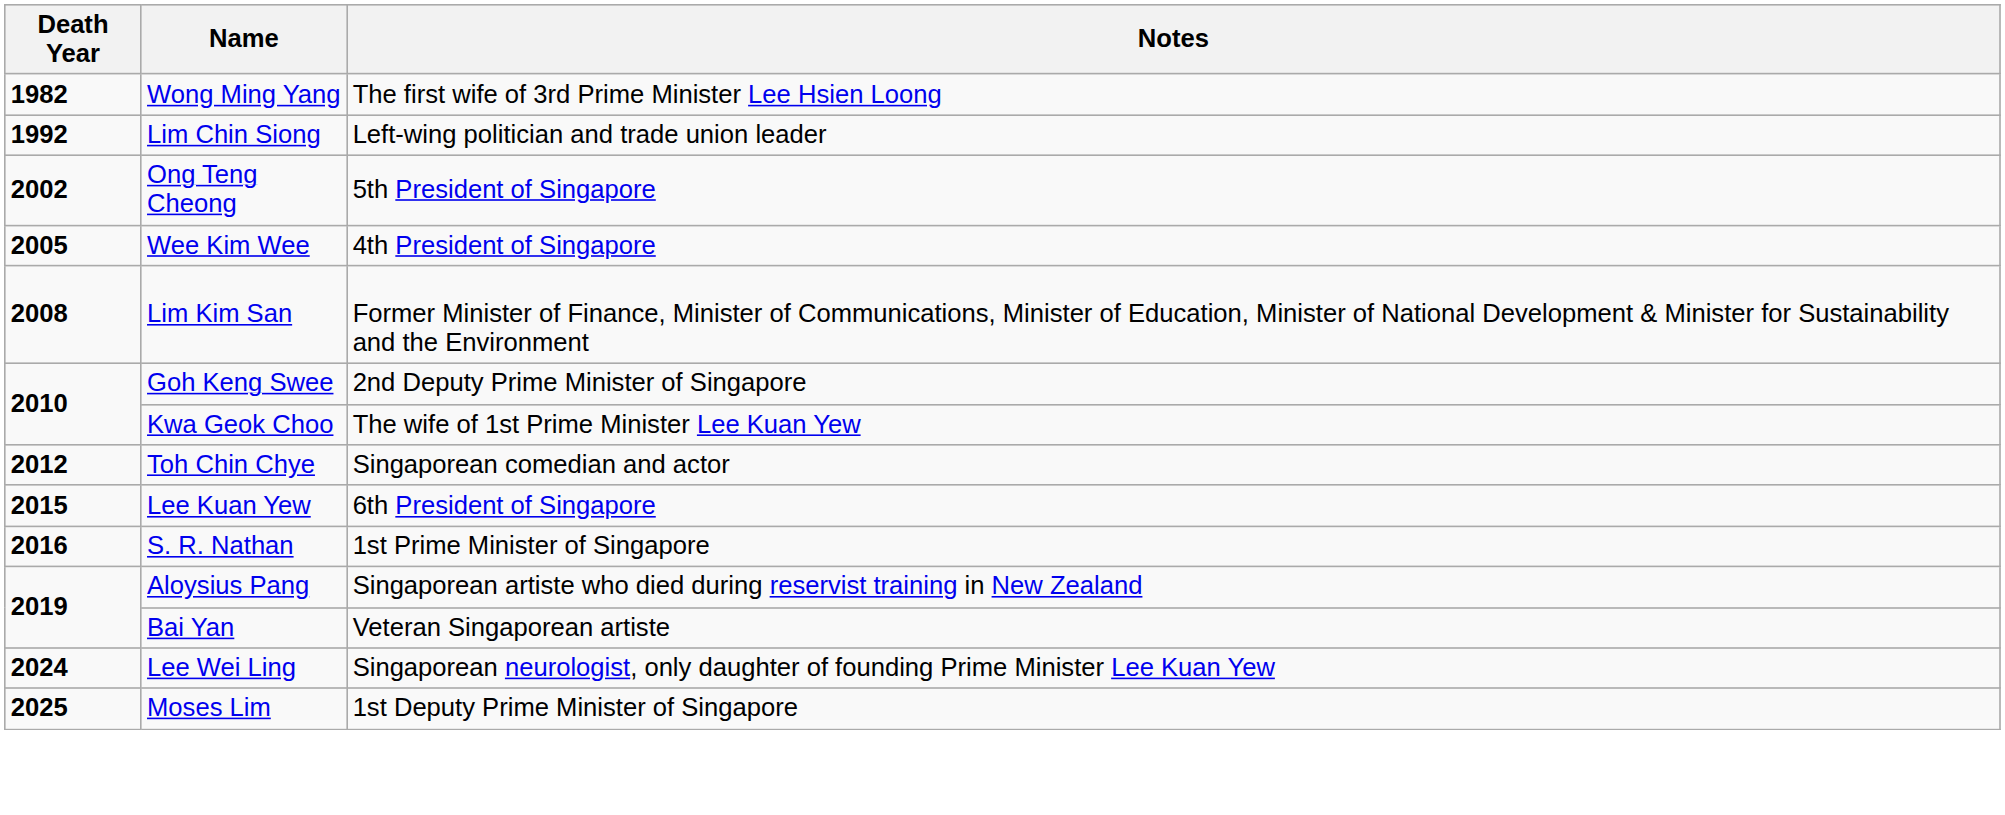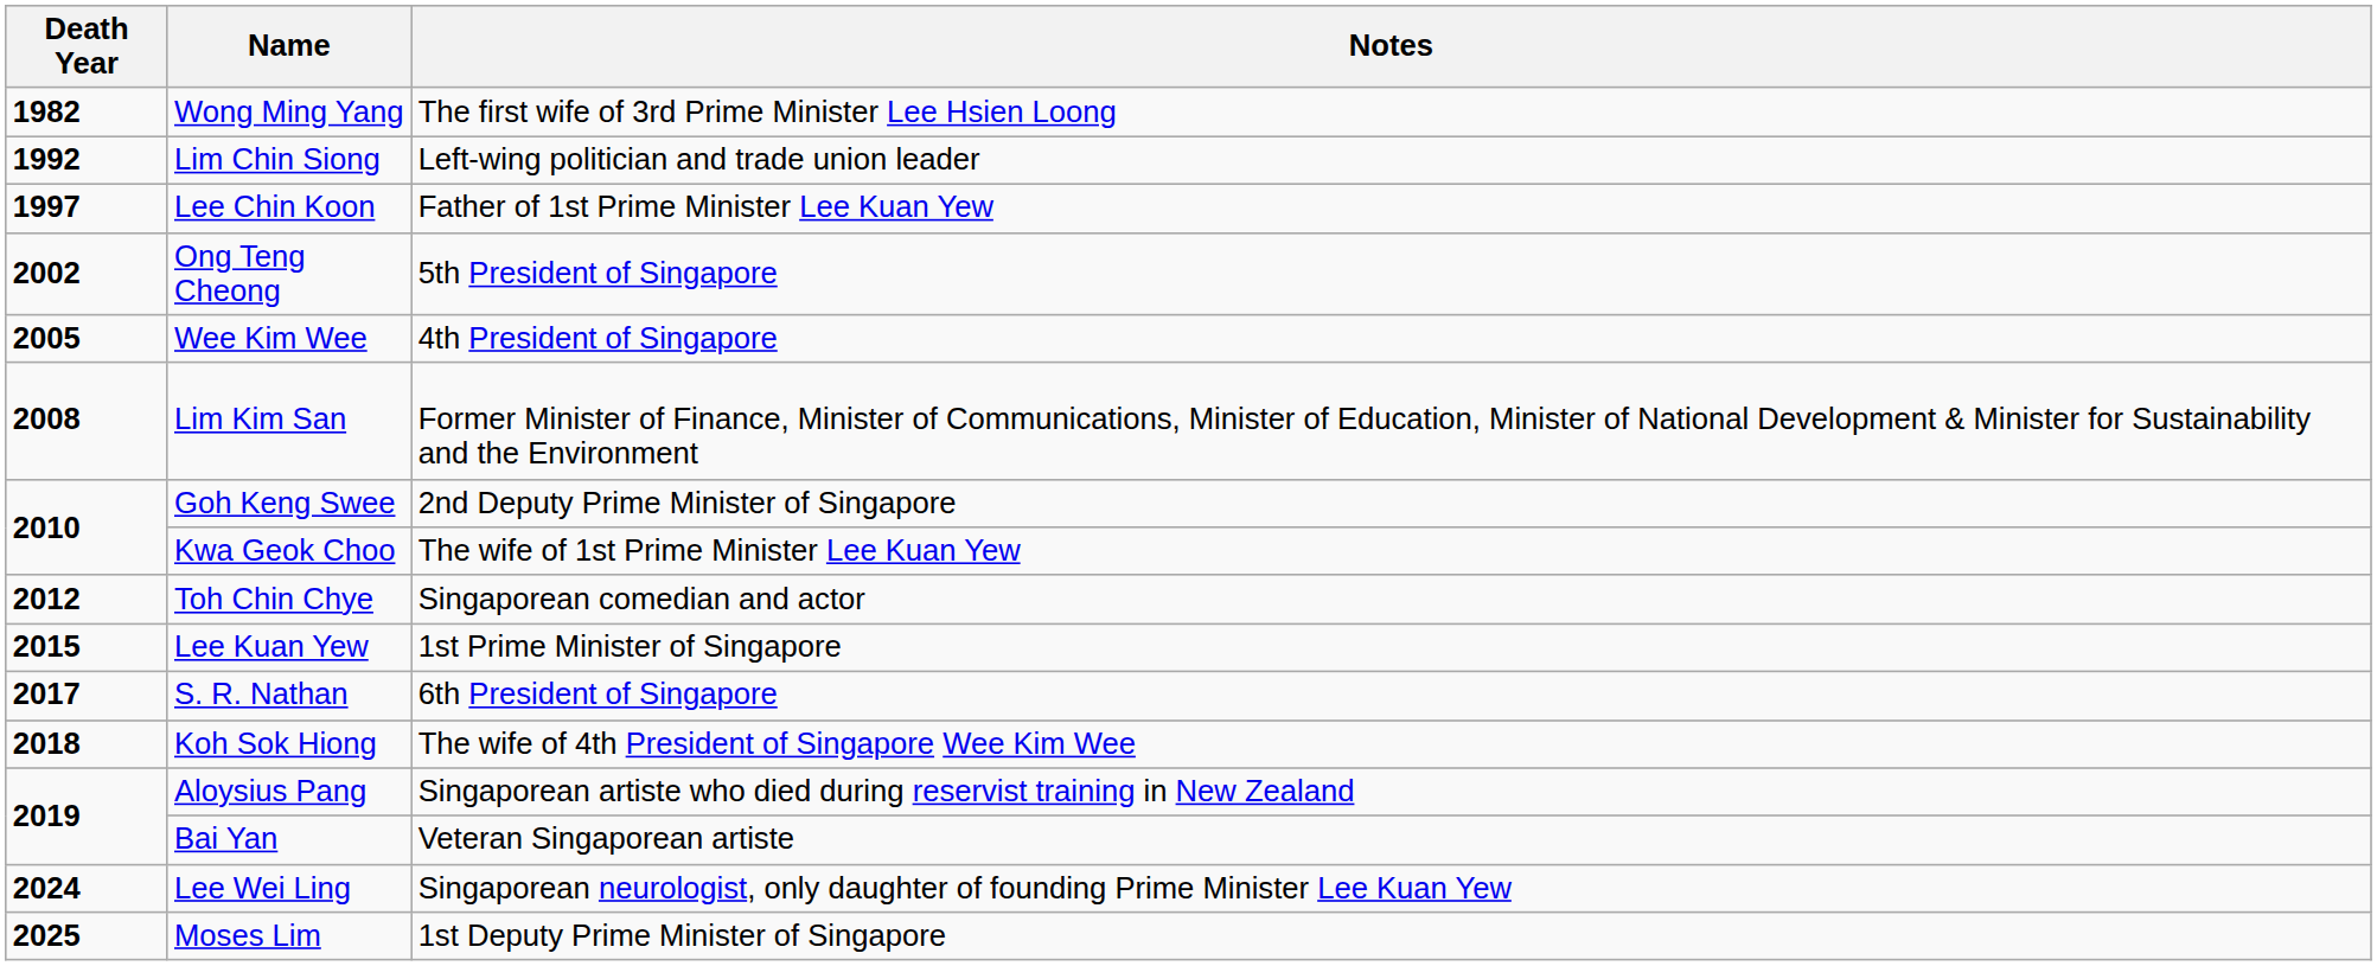 <table class="wikitable">
 <tr>
 <th>Death Year</th>
 <th>Name</th>
 <th>Notes</th>
 </tr>
 <tr>
 <td><strong>1982</strong></td>
 <td><a href='#'>Wong Ming Yang</a></td>
 <td>The first wife of 3rd Prime Minister <a href='#'>Lee Hsien Loong</a></td>
 </tr>
 <tr>
 <td><strong>1992</strong></td>
 <td><a href='#'>Lim Chin Siong</a></td>
 <td>Left-wing politician and trade union leader</td>
+</tr>
+<tr>
+<td><strong>1997</strong></td>
+<td><a href='#'>Lee Chin Koon</a></td>
+<td>Father of 1st Prime Minister <a href='#'>Lee Kuan Yew</a></td>
 </tr>
 <tr>
 <td><strong>2002</strong></td>
 <td><a href='#'>Ong Teng Cheong</a></td>
 <td>5th <a href='#'>President of Singapore</a></td>
 </tr>
 <tr>
 <td><strong>2005</strong></td>
 <td><a href='#'>Wee Kim Wee</a></td>
 <td>4th <a href='#'>President of Singapore</a></td>
 </tr>
 <tr>
 <td><strong>2008</strong></td>
 <td><a href='#'>Lim Kim San</a></td>
 <td><br>Former Minister of Finance, Minister of Communications, Minister of Education, Minister of National Development & Minister for Sustainability and the Environment</td>
 </tr>
 <tr>
 <td rowspan="2"><strong>2010</strong></td>
 <td><a href='#'>Goh Keng Swee</a></td>
 <td>2nd Deputy Prime Minister of Singapore</td>
 </tr>
 <tr>
 <td><a href='#'>Kwa Geok Choo</a></td>
 <td>The wife of 1st Prime Minister <a href='#'>Lee Kuan Yew</a></td>
 </tr>
 <tr>
 <td><strong>2012</strong></td>
 <td><a href='#'>Toh Chin Chye</a></td>
 <td>Singaporean comedian and actor </td>
 </tr>
 <tr>
 <td><strong>2015</strong></td>
 <td><a href='#'>Lee Kuan Yew</a></td>
+<td>1st Prime Minister of Singapore </td>
+</tr>
+<tr>
+<td><strong>2017</strong></td>
+<td><a href='#'>S. R. Nathan</a></td>
 <td>6th <a href='#'>President of Singapore</a></td>
 </tr>
 <tr>
-<td><strong>2016</strong></td>
-<td><a href='#'>S. R. Nathan</a></td>
-<td>1st Prime Minister of Singapore </td>
+<td><strong>2018</strong></td>
+<td><a href='#'>Koh Sok Hiong</a></td>
+<td>The wife of 4th <a href='#'>President of Singapore</a> <a href='#'>Wee Kim Wee</a></td>
 </tr>
 <tr>
 <td rowspan="2"><strong>2019</strong></td>
 <td><a href='#'>Aloysius Pang</a></td>
 <td>Singaporean artiste who died during <a href='#'>reservist training</a> in <a href='#'>New Zealand</a></td>
 </tr>
 <tr>
 <td><a href='#'>Bai Yan</a></td>
 <td>Veteran Singaporean artiste </td>
 </tr>
 <tr>
 <td><strong>2024</strong></td>
 <td><a href='#'>Lee Wei Ling</a></td>
 <td>Singaporean <a href='#'>neurologist</a>, only daughter of founding Prime Minister <a href='#'>Lee Kuan Yew</a></td>
 </tr>
 <tr>
 <td><strong>2025</strong></td>
 <td><a href='#'>Moses Lim</a></td>
 <td>1st Deputy Prime Minister of Singapore</td>
 </tr>
 </table>
